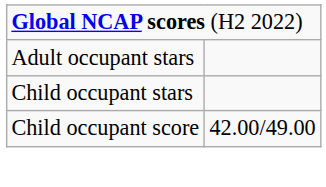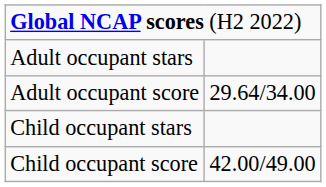 <table class="wikitable" align="right">
 <tr>
 <td colspan="2"><strong><a href='#'>Global NCAP</a> scores</strong> (H2 2022)</td>
 </tr>
 <tr>
 <td>Adult occupant stars</td>
 <td></td>
+</tr>
+<tr>
+<td>Adult occupant score</td>
+<td>29.64/34.00</td>
 </tr>
 <tr>
 <td>Child occupant stars</td>
 <td></td>
 </tr>
 <tr>
 <td>Child occupant score</td>
 <td>42.00/49.00</td>
 </tr>
 </table>
